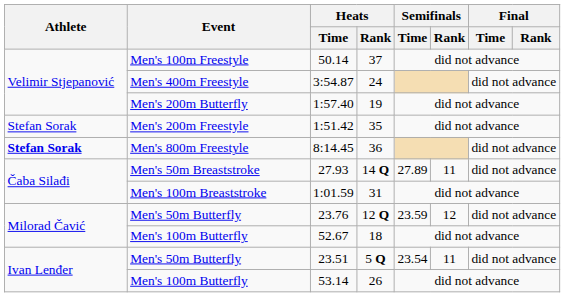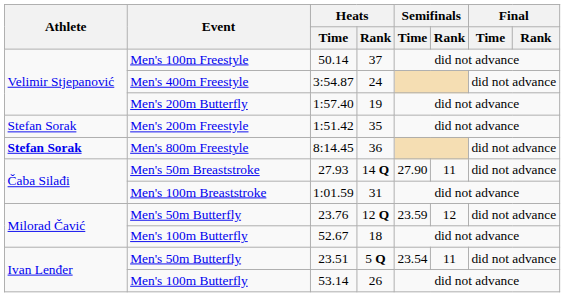 <table class=wikitable style="font-size:90%">
 <tr>
 <th rowspan="2" width=125>Athlete</th>
 <th rowspan="2" width=190>Event</th>
 <th colspan="2">Heats</th>
 <th colspan="2">Semifinals</th>
 <th colspan="2">Final</th>
 </tr>
 <tr>
 <th>Time</th>
 <th>Rank</th>
 <th>Time</th>
 <th>Rank</th>
 <th>Time</th>
 <th>Rank</th>
 </tr>
 <tr>
 <td rowspan="3"><a href='#'>Velimir Stjepanović</a></td>
 <td><a href='#'>Men's 100m Freestyle</a></td>
 <td align=center>50.14</td>
 <td align=center>37</td>
 <td align=center colspan=4>did not advance</td>
 </tr>
 <tr>
 <td><a href='#'>Men's 400m Freestyle</a></td>
 <td align=center>3:54.87</td>
 <td align=center>24</td>
 <td colspan= 2 bgcolor="wheat"></td>
 <td align=center colspan=2>did not advance</td>
 </tr>
 <tr>
 <td><a href='#'>Men's 200m Butterfly</a></td>
 <td align=center>1:57.40</td>
 <td align=center>19</td>
 <td align=center colspan=4>did not advance</td>
 </tr>
 <tr>
 <td rowspan="1"><a href='#'>Stefan Sorak</a></td>
 <td><a href='#'>Men's 200m Freestyle</a></td>
 <td align=center>1:51.42</td>
 <td align=center>35</td>
 <td align=center colspan=4>did not advance</td>
 </tr>
 <tr>
 <td rowspan="1"><strong><a href='#'>Stefan Sorak</a></strong></td>
 <td><a href='#'>Men's 800m Freestyle</a></td>
 <td align=center>8:14.45</td>
 <td align=center>36</td>
 <td colspan= 2 bgcolor="wheat"></td>
 <td align=center colspan=2>did not advance</td>
 </tr>
 <tr>
 <td rowspan="2"><a href='#'>Čaba Silađi</a></td>
 <td><a href='#'>Men's 50m Breaststroke</a></td>
 <td align=center>27.93</td>
 <td align=center>14 <strong>Q</strong></td>
-<td align=center>27.89</td>
+<td align=center>27.90</td>
 <td align=center>11</td>
 <td align=center colspan=2>did not advance</td>
 </tr>
 <tr>
 <td><a href='#'>Men's 100m Breaststroke</a></td>
 <td align=center>1:01.59</td>
 <td align=center>31</td>
 <td align=center colspan=4>did not advance</td>
 </tr>
 <tr>
 <td rowspan="2"><a href='#'>Milorad Čavić</a></td>
 <td><a href='#'>Men's 50m Butterfly</a></td>
 <td align=center>23.76</td>
 <td align=center>12 <strong>Q</strong></td>
 <td align=center>23.59</td>
 <td align=center>12</td>
 <td align=center colspan=2>did not advance</td>
 </tr>
 <tr>
 <td><a href='#'>Men's 100m Butterfly</a></td>
 <td align=center>52.67</td>
 <td align=center>18</td>
 <td align=center colspan=4>did not advance</td>
 </tr>
 <tr>
 <td rowspan="2"><a href='#'>Ivan Lenđer</a></td>
 <td><a href='#'>Men's 50m Butterfly</a></td>
 <td align=center>23.51</td>
 <td align=center>5 <strong>Q</strong></td>
 <td align=center>23.54</td>
 <td align=center>11</td>
 <td align=center colspan=2>did not advance</td>
 </tr>
 <tr>
 <td><a href='#'>Men's 100m Butterfly</a></td>
 <td align=center>53.14</td>
 <td align=center>26</td>
 <td align=center colspan=4>did not advance</td>
 </tr>
 </table>
